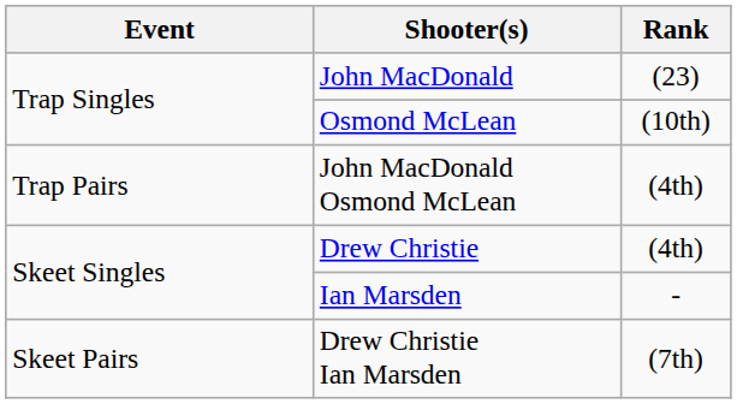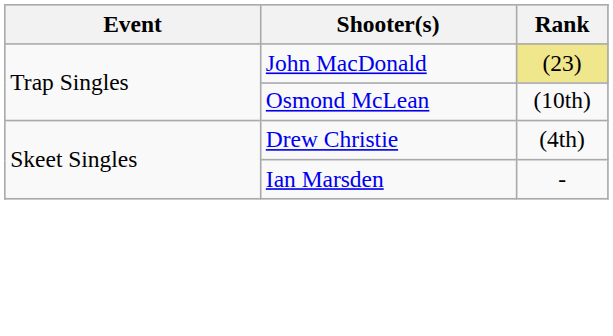 <table class=wikitable style="font-size:90%">
 <tr>
 <th width=150>Event</th>
 <th width=150>Shooter(s)</th>
 <th width=50>Rank</th>
 </tr>
 <tr>
 <td rowspan=2>Trap Singles</td>
 <td><a href='#'>John MacDonald</a></td>
-<td align="center">(23)</td>
+<td align="center" style="background: khaki;">(23)</td>
 </tr>
 <tr>
 <td><a href='#'>Osmond McLean</a></td>
 <td align="center">(10th)</td>
-</tr>
-<tr>
-<td>Trap Pairs</td>
-<td>John MacDonald<br>Osmond McLean</td>
-<td align="center">(4th)</td>
 </tr>
 <tr>
 <td rowspan=2>Skeet Singles</td>
 <td><a href='#'>Drew Christie</a></td>
 <td align="center">(4th)</td>
 </tr>
 <tr>
 <td><a href='#'>Ian Marsden</a></td>
 <td align="center">-</td>
 </tr>
-<tr>
-<td>Skeet Pairs</td>
-<td>Drew Christie<br>Ian Marsden</td>
-<td align="center">(7th)</td>
-</tr>
 </table>
